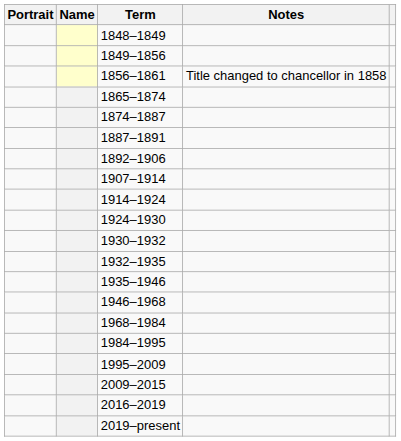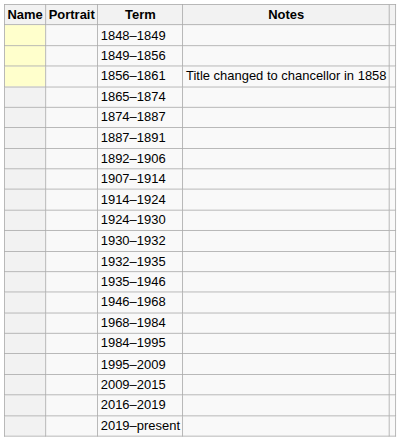 <table class="wikitable plainrowheaders sortable">
 <tr style="background:#ccc; text-align:center;">
+<th scope="col">Name</th>
 <th scope="col" class="unsortable">Portrait</th>
-<th scope="col">Name</th>
 <th scope="col">Term</th>
 <th scope="col">Notes</th>
 <th scope="col" class="unsortable"></th>
 </tr>
 <tr>
+<th scope=row style="background:#FFFFCC;"></th>
 <td></td>
-<th scope=row style="background:#FFFFCC;"></th>
 <td>1848–1849</td>
 <td></td>
 <td style="text-align:center;"></td>
 </tr>
 <tr>
+<th scope=row style="background:#FFFFCC;"></th>
 <td></td>
-<th scope=row style="background:#FFFFCC;"></th>
 <td>1849–1856</td>
 <td></td>
 <td style="text-align:center;"></td>
 </tr>
 <tr>
+<th scope=row style="background:#FFFFCC;"></th>
 <td></td>
-<th scope=row style="background:#FFFFCC;"></th>
 <td>1856–1861</td>
 <td>Title changed to chancellor in 1858</td>
 <td style="text-align:center;"></td>
 </tr>
 <tr>
+<th scope=row></th>
 <td></td>
-<th scope=row></th>
 <td>1865–1874</td>
 <td></td>
 <td style="text-align:center;"></td>
 </tr>
 <tr>
+<th scope=row></th>
 <td></td>
-<th scope=row></th>
 <td>1874–1887</td>
 <td></td>
 <td style="text-align:center;"></td>
 </tr>
 <tr>
+<th scope=row></th>
 <td></td>
-<th scope=row></th>
 <td>1887–1891</td>
 <td></td>
 <td style="text-align:center;"></td>
 </tr>
 <tr>
+<th scope=row></th>
 <td></td>
-<th scope=row></th>
 <td>1892–1906</td>
 <td></td>
 <td style="text-align:center;"></td>
 </tr>
 <tr>
+<th scope=row></th>
 <td></td>
-<th scope=row></th>
 <td>1907–1914</td>
 <td></td>
 <td style="text-align:center;"></td>
 </tr>
 <tr>
+<th scope=row></th>
 <td></td>
-<th scope=row></th>
 <td>1914–1924</td>
 <td></td>
 <td style="text-align:center;"></td>
 </tr>
 <tr>
+<th scope=row></th>
 <td></td>
-<th scope=row></th>
 <td>1924–1930</td>
 <td></td>
 <td style="text-align:center;"></td>
 </tr>
 <tr>
+<th scope=row></th>
 <td></td>
-<th scope=row></th>
 <td>1930–1932</td>
 <td></td>
 <td style="text-align:center;"></td>
 </tr>
 <tr>
+<th scope=row></th>
 <td></td>
-<th scope=row></th>
 <td>1932–1935</td>
 <td></td>
 <td style="text-align:center;"></td>
 </tr>
 <tr>
+<th scope=row></th>
 <td></td>
-<th scope=row></th>
 <td>1935–1946</td>
 <td></td>
 <td style="text-align:center;"></td>
 </tr>
 <tr>
+<th scope=row></th>
 <td></td>
-<th scope=row></th>
 <td>1946–1968</td>
 <td></td>
 <td style="text-align:center;"></td>
 </tr>
 <tr>
+<th scope=row></th>
 <td></td>
-<th scope=row></th>
 <td>1968–1984</td>
 <td></td>
 <td style="text-align:center;"></td>
 </tr>
 <tr>
+<th scope=row></th>
 <td></td>
-<th scope=row></th>
 <td>1984–1995</td>
 <td></td>
 <td style="text-align:center;"></td>
 </tr>
 <tr>
+<th scope=row></th>
 <td></td>
-<th scope=row></th>
 <td>1995–2009</td>
 <td></td>
 <td style="text-align:center;"></td>
 </tr>
 <tr>
+<th scope=row></th>
 <td></td>
-<th scope=row></th>
 <td>2009–2015</td>
 <td></td>
 <td style="text-align:center;"></td>
 </tr>
 <tr>
+<th scope=row></th>
 <td></td>
-<th scope=row></th>
 <td>2016–2019</td>
 <td></td>
 <td style="text-align:center;"></td>
 </tr>
 <tr>
+<th scope=row></th>
 <td></td>
-<th scope=row></th>
 <td>2019–present</td>
 <td></td>
 <td style="text-align:center;"></td>
 </tr>
 </table>
